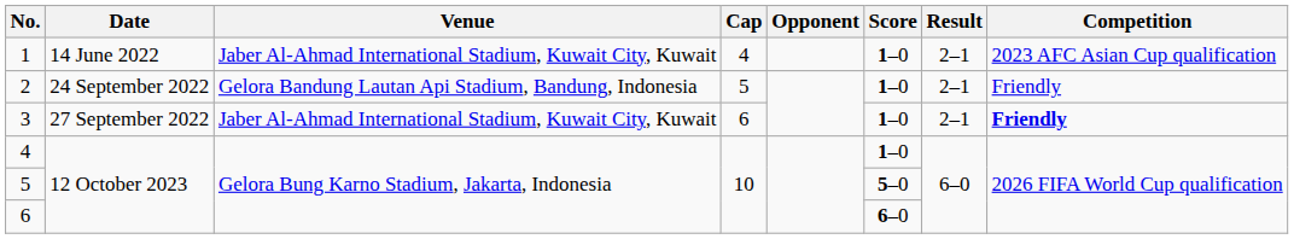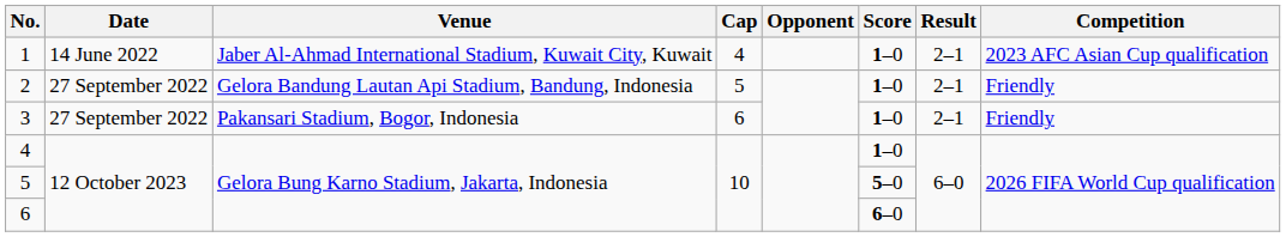 <table class="wikitable sortable">
 <tr>
 <th scope=col>No.</th>
 <th scope=col>Date</th>
 <th scope=col>Venue</th>
 <th scope=col>Cap</th>
 <th scope=col>Opponent</th>
 <th scope=col>Score</th>
 <th scope=col>Result</th>
 <th scope=col>Competition</th>
 </tr>
 <tr>
 <td align=center>1</td>
 <td>14 June 2022</td>
 <td><a href='#'>Jaber Al-Ahmad International Stadium</a>, <a href='#'>Kuwait City</a>, Kuwait</td>
 <td align=center>4</td>
 <td></td>
 <td align=center><strong>1</strong>–0</td>
 <td align=center>2–1</td>
 <td><a href='#'>2023 AFC Asian Cup qualification</a></td>
 </tr>
 <tr>
 <td align=center>2</td>
-<td>24 September 2022</td>
+<td>27 September 2022</td>
 <td><a href='#'>Gelora Bandung Lautan Api Stadium</a>, <a href='#'>Bandung</a>, Indonesia</td>
 <td align=center>5</td>
 <td rowspan="2"></td>
 <td align=center><strong>1</strong>–0</td>
 <td align=center>2–1</td>
 <td><a href='#'>Friendly</a></td>
 </tr>
 <tr>
 <td align=center>3</td>
 <td>27 September 2022</td>
-<td><a href='#'>Jaber Al-Ahmad International Stadium</a>, <a href='#'>Kuwait City</a>, Kuwait</td>
+<td><a href='#'>Pakansari Stadium</a>, <a href='#'>Bogor</a>, Indonesia</td>
 <td align=center>6</td>
 <td align="center"><strong>1</strong>–0</td>
 <td align=center>2–1</td>
-<td><strong><a href='#'>Friendly</a></strong></td>
+<td><a href='#'>Friendly</a></td>
 </tr>
 <tr>
 <td align=center>4</td>
 <td rowspan="3">12 October 2023</td>
 <td rowspan=3><a href='#'>Gelora Bung Karno Stadium</a>, <a href='#'>Jakarta</a>, Indonesia</td>
 <td rowspan="3"; align=center>10</td>
 <td rowspan="3"></td>
 <td align=center><strong>1</strong>–0</td>
 <td rowspan=3 align=center>6–0</td>
 <td rowspan=3><a href='#'>2026 FIFA World Cup qualification</a></td>
 </tr>
 <tr>
 <td align=center>5</td>
 <td align="center"><strong>5</strong>–0</td>
 </tr>
 <tr>
 <td align=center>6</td>
 <td align="center"><strong>6</strong>–0</td>
 </tr>
 </table>
